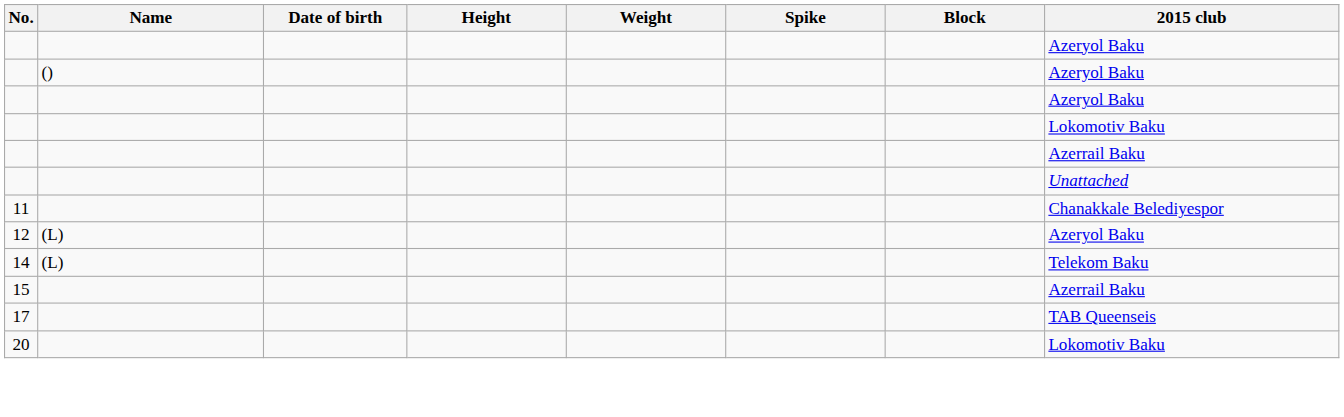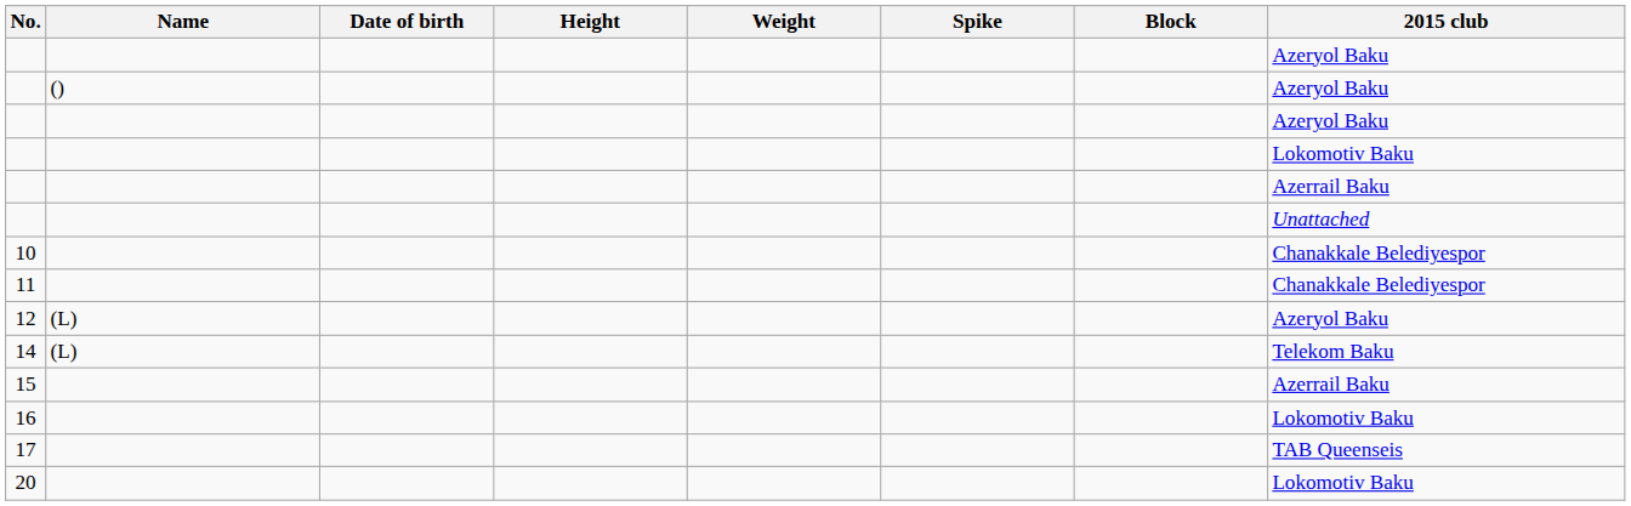 <table class="wikitable sortable" style="font-size:100%; text-align:center;">
 <tr>
 <th>No.</th>
 <th style="width:13em">Name</th>
 <th style="width:8em">Date of birth</th>
 <th style="width:9em">Height</th>
 <th style="width:9em">Weight</th>
 <th style="width:9em">Spike</th>
 <th style="width:9em">Block</th>
 <th style="width:17em">2015 club</th>
 </tr>
 <tr>
 <td></td>
 <td align=left></td>
 <td align=right></td>
 <td></td>
 <td></td>
 <td></td>
 <td></td>
 <td align=left> <a href='#'>Azeryol Baku</a></td>
 </tr>
 <tr>
 <td></td>
 <td align=left> ()</td>
 <td align=right></td>
 <td></td>
 <td></td>
 <td></td>
 <td></td>
 <td align=left> <a href='#'>Azeryol Baku</a></td>
 </tr>
 <tr>
 <td></td>
 <td align=left></td>
 <td align=right></td>
 <td></td>
 <td></td>
 <td></td>
 <td></td>
 <td align=left> <a href='#'>Azeryol Baku</a></td>
 </tr>
 <tr>
 <td></td>
 <td align=left></td>
 <td align=right></td>
 <td></td>
 <td></td>
 <td></td>
 <td></td>
 <td align=left> <a href='#'>Lokomotiv Baku</a></td>
 </tr>
 <tr>
 <td></td>
 <td align=left></td>
 <td align=right></td>
 <td></td>
 <td></td>
 <td></td>
 <td></td>
 <td align=left> <a href='#'>Azerrail Baku</a></td>
 </tr>
 <tr>
 <td></td>
 <td align=left></td>
 <td align=right></td>
 <td></td>
 <td></td>
 <td></td>
 <td></td>
 <td align=left><a href='#'><em>Unattached</em></a></td>
 </tr>
 <tr>
+<td>10</td>
+<td align=left></td>
+<td align=right></td>
+<td></td>
+<td></td>
+<td></td>
+<td></td>
+<td align=left> <a href='#'>Chanakkale Belediyespor</a></td>
+</tr>
+<tr>
 <td>11</td>
 <td align=left></td>
 <td align=right></td>
 <td></td>
 <td></td>
 <td></td>
 <td></td>
 <td align=left> <a href='#'>Chanakkale Belediyespor</a></td>
 </tr>
 <tr>
 <td>12</td>
 <td align=left> (L)</td>
 <td align=right></td>
 <td></td>
 <td></td>
 <td></td>
 <td></td>
 <td align=left> <a href='#'>Azeryol Baku</a></td>
 </tr>
 <tr>
 <td>14</td>
 <td align=left> (L)</td>
 <td align=right></td>
 <td></td>
 <td></td>
 <td></td>
 <td></td>
 <td align=left> <a href='#'>Telekom Baku</a></td>
 </tr>
 <tr>
 <td>15</td>
 <td align=left></td>
 <td align=right></td>
 <td></td>
 <td></td>
 <td></td>
 <td></td>
 <td align=left> <a href='#'>Azerrail Baku</a></td>
 </tr>
 <tr>
+<td>16</td>
+<td align=left></td>
+<td align=right></td>
+<td></td>
+<td></td>
+<td></td>
+<td></td>
+<td align=left> <a href='#'>Lokomotiv Baku</a></td>
+</tr>
+<tr>
 <td>17</td>
 <td align=left></td>
 <td align=right></td>
 <td></td>
 <td></td>
 <td></td>
 <td></td>
 <td align=left> <a href='#'>TAB Queenseis</a></td>
 </tr>
 <tr>
 <td>20</td>
 <td align=left></td>
 <td align=right></td>
 <td></td>
 <td></td>
 <td></td>
 <td></td>
 <td align=left> <a href='#'>Lokomotiv Baku</a></td>
 </tr>
 </table>
